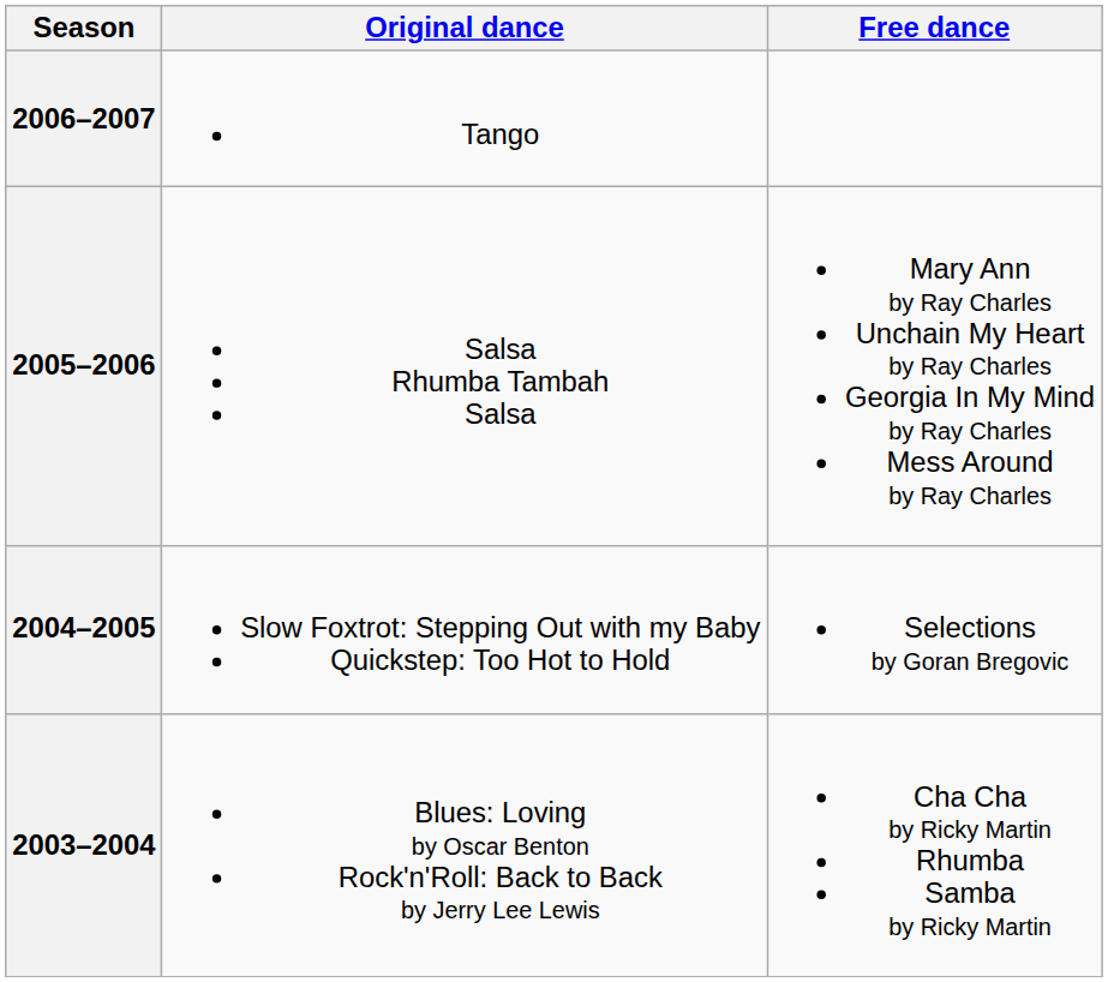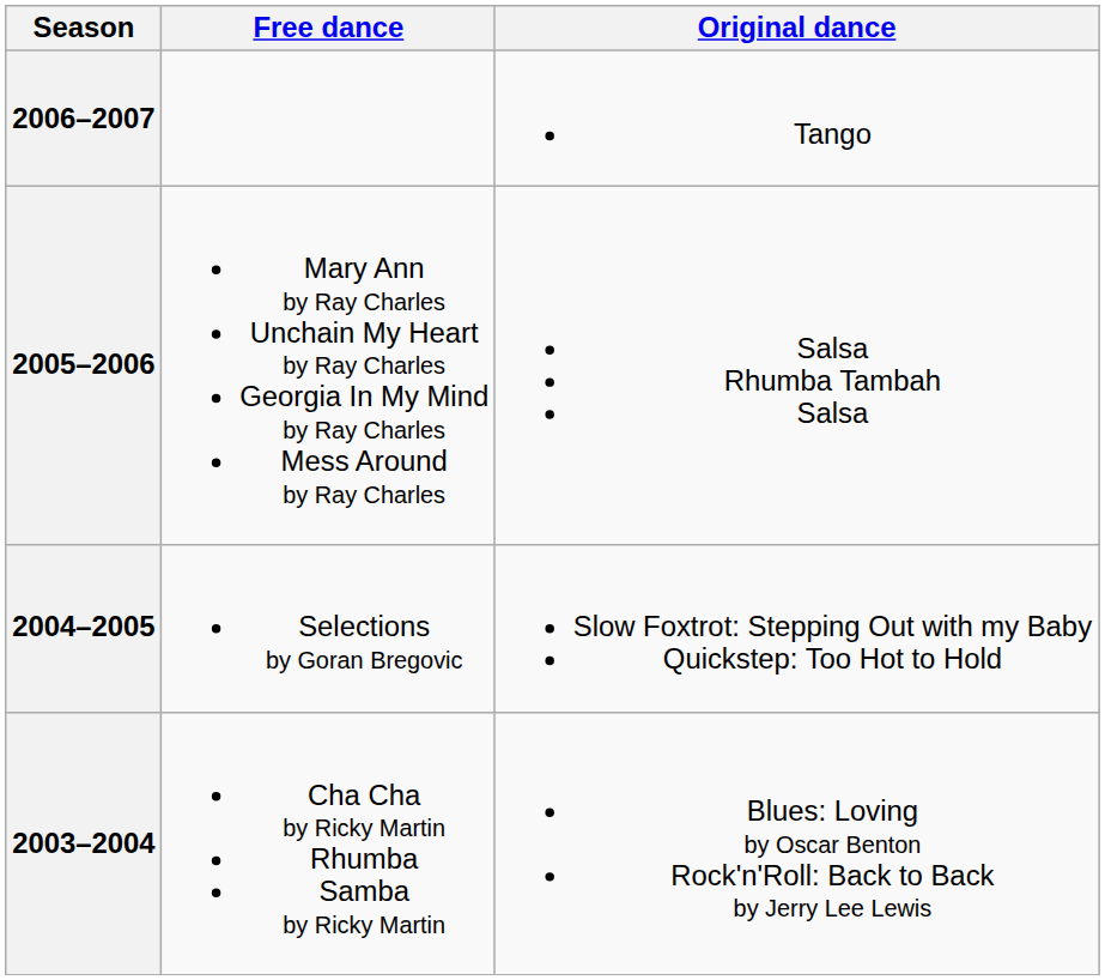 <table class=wikitable style=text-align:center>
 <tr>
 <th>Season</th>
+<th><a href='#'>Free dance</a></th>
 <th><a href='#'>Original dance</a></th>
-<th><a href='#'>Free dance</a></th>
 </tr>
 <tr>
 <th>2006–2007 <br> </th>
+<td></td>
 <td><br><ul><li>Tango</li></ul></td>
-<td></td>
 </tr>
 <tr>
 <th>2005–2006 <br> </th>
+<td><br><ul><li>Mary Ann <br><small> by Ray Charles </small></li><li>Unchain My Heart <br><small> by Ray Charles </small></li><li>Georgia In My Mind <br><small> by Ray Charles </small></li><li>Mess Around <br><small> by Ray Charles </small></li></ul></td>
 <td><br><ul><li>Salsa</li><li>Rhumba Tambah</li><li>Salsa</li></ul></td>
-<td><br><ul><li>Mary Ann <br><small> by Ray Charles </small></li><li>Unchain My Heart <br><small> by Ray Charles </small></li><li>Georgia In My Mind <br><small> by Ray Charles </small></li><li>Mess Around <br><small> by Ray Charles </small></li></ul></td>
 </tr>
 <tr>
 <th>2004–2005 <br> </th>
+<td><br><ul><li>Selections <br><small> by Goran Bregovic </small></li></ul></td>
 <td><br><ul><li>Slow Foxtrot: Stepping Out with my Baby</li><li>Quickstep: Too Hot to Hold</li></ul></td>
-<td><br><ul><li>Selections <br><small> by Goran Bregovic </small></li></ul></td>
 </tr>
 <tr>
 <th>2003–2004 <br> </th>
+<td><br><ul><li>Cha Cha <br><small> by Ricky Martin </small></li><li>Rhumba</li><li>Samba <br><small> by Ricky Martin </small></li></ul></td>
 <td><br><ul><li>Blues: Loving <br><small> by Oscar Benton </small></li><li>Rock'n'Roll: Back to Back <br><small> by Jerry Lee Lewis </small></li></ul></td>
-<td><br><ul><li>Cha Cha <br><small> by Ricky Martin </small></li><li>Rhumba</li><li>Samba <br><small> by Ricky Martin </small></li></ul></td>
 </tr>
 </table>
